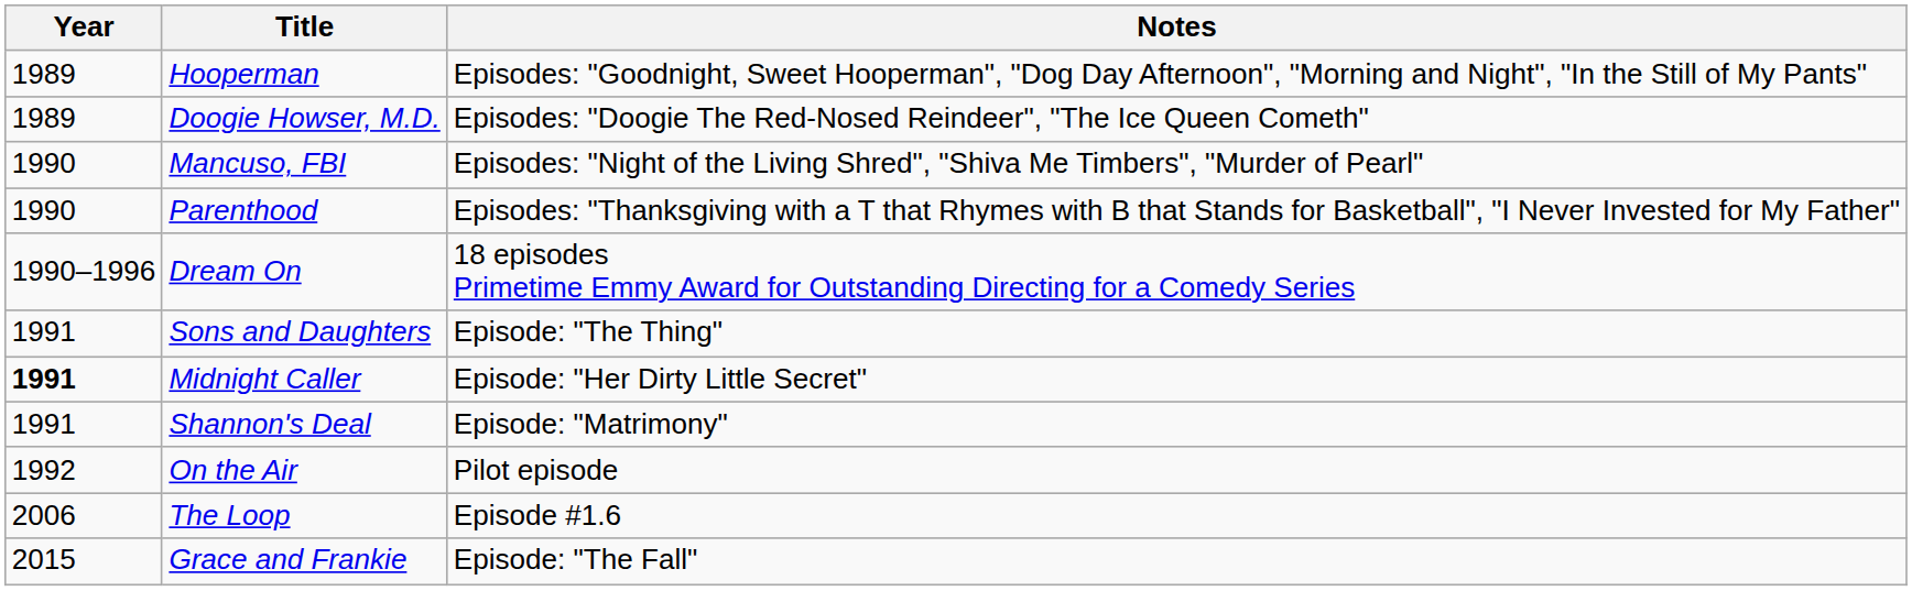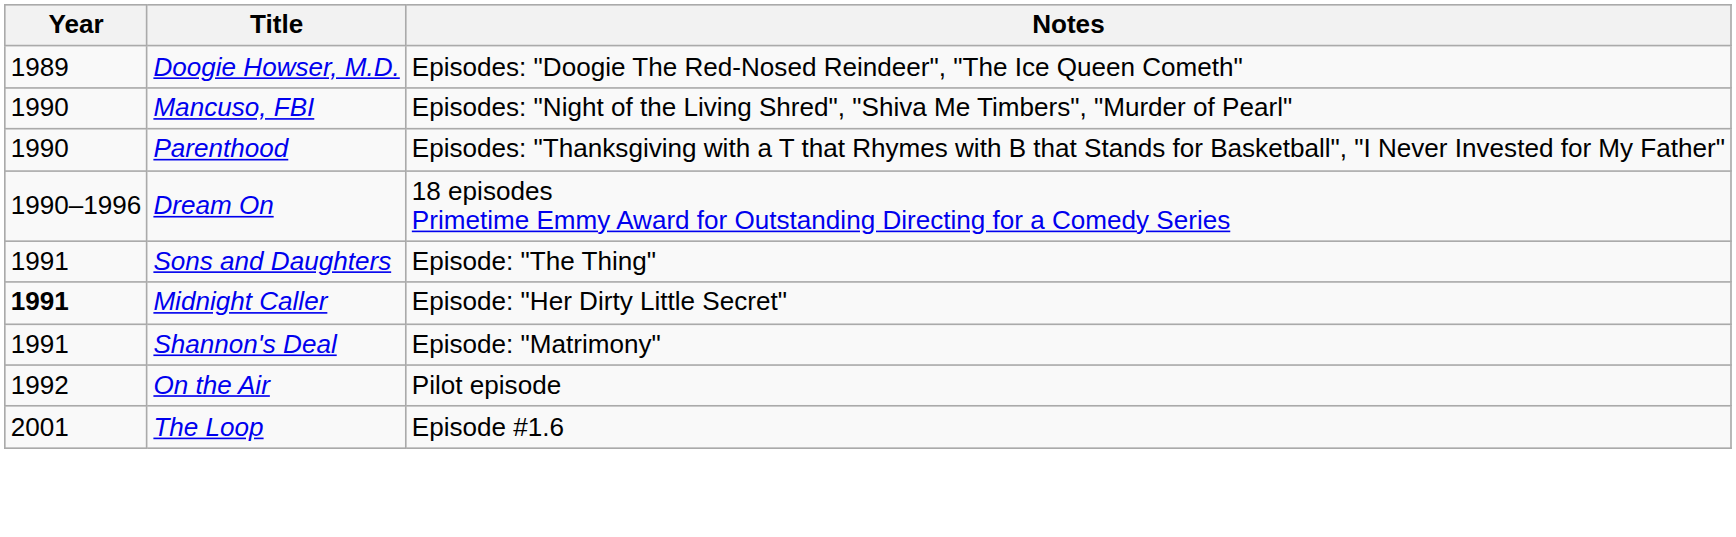 <table class="wikitable">
 <tr>
 <th>Year</th>
 <th>Title</th>
 <th>Notes</th>
-</tr>
-<tr>
-<td>1989</td>
-<td><em><a href='#'>Hooperman</a></em></td>
-<td>Episodes: "Goodnight, Sweet Hooperman", "Dog Day Afternoon", "Morning and Night", "In the Still of My Pants"</td>
 </tr>
 <tr>
 <td>1989</td>
 <td><em><a href='#'>Doogie Howser, M.D.</a></em></td>
 <td>Episodes: "Doogie The Red-Nosed Reindeer", "The Ice Queen Cometh"</td>
 </tr>
 <tr>
 <td>1990</td>
 <td><em><a href='#'>Mancuso, FBI</a></em></td>
 <td>Episodes: "Night of the Living Shred", "Shiva Me Timbers", "Murder of Pearl"</td>
 </tr>
 <tr>
 <td>1990</td>
 <td><em><a href='#'>Parenthood</a></em></td>
 <td>Episodes: "Thanksgiving with a T that Rhymes with B that Stands for Basketball", "I Never Invested for My Father"</td>
 </tr>
 <tr>
 <td>1990–1996</td>
 <td><em><a href='#'>Dream On</a></em></td>
 <td>18 episodes<br><a href='#'>Primetime Emmy Award for Outstanding Directing for a Comedy Series</a> </td>
 </tr>
 <tr>
 <td>1991</td>
 <td><em><a href='#'>Sons and Daughters</a></em></td>
 <td>Episode: "The Thing"</td>
 </tr>
 <tr>
 <td><strong>1991</strong></td>
 <td><em><a href='#'>Midnight Caller</a></em></td>
 <td>Episode: "Her Dirty Little Secret"</td>
 </tr>
 <tr>
 <td>1991</td>
 <td><em><a href='#'>Shannon's Deal</a></em></td>
 <td>Episode: "Matrimony"</td>
 </tr>
 <tr>
 <td>1992</td>
 <td><em><a href='#'>On the Air</a></em></td>
 <td>Pilot episode</td>
 </tr>
 <tr>
-<td>2006</td>
+<td>2001</td>
 <td><em><a href='#'>The Loop</a></em></td>
 <td>Episode #1.6</td>
 </tr>
-<tr>
-<td>2015</td>
-<td><em><a href='#'>Grace and Frankie</a></em></td>
-<td>Episode: "The Fall"</td>
-</tr>
 </table>
